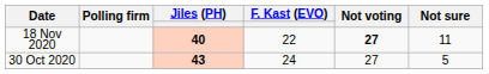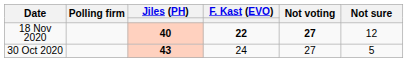 <table class="wikitable sortable mw-collapsible mw-collapsed" style=text-align:center;font-size:90%;line-height:12px>
 <tr>
 <th rowspan=2 width=80px>Date</th>
 <th rowspan=2 width=80px>Polling firm</th>
 <th width=100px><a href='#'>Jiles</a> (<a href='#'>PH</a>)</th>
 <th width=100px><a href='#'>F. Kast</a> (<a href='#'>EVO</a>)</th>
 <th rowspan=2 width=80px>Not voting</th>
 <th rowspan=2 width=80px>Not sure</th>
 </tr>
 <tr>
 <th style=background:></th>
 <th style=background:></th>
 </tr>
 <tr>
 <td>18 Nov 2020</td>
 <td></td>
 <td style="background:#FFD1BF;"><strong>40</strong></td>
-<td>22</td>
+<td><strong>22</strong></td>
 <td><strong>27</strong></td>
-<td>11</td>
+<td>12</td>
 </tr>
 <tr>
 <td>30 Oct 2020</td>
 <td></td>
 <td style="background:#FFD1BF;"><strong>43</strong></td>
 <td>24</td>
 <td>27</td>
 <td>5</td>
 </tr>
 </table>
